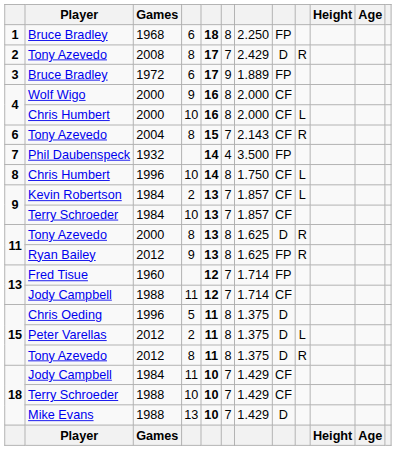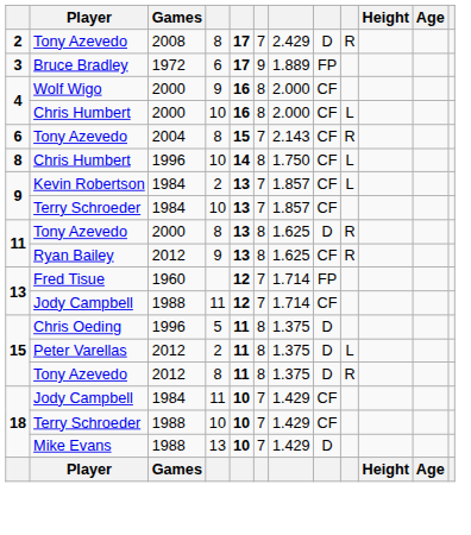 <table class="wikitable sortable" style="text-align: center; font-size: 90%; margin-left: 1em;">
 <tr>
 <th></th>
 <th>Player</th>
 <th>Games</th>
 <th></th>
 <th></th>
 <th></th>
 <th></th>
 <th></th>
 <th></th>
 <th>Height</th>
 <th>Age</th>
 <th></th>
-</tr>
-<tr>
-<td><strong>1</strong></td>
-<td style="text-align: left;" data-sort-value="Bradley, Bruce"><a href='#'>Bruce Bradley</a></td>
-<td style="text-align: left;">1968</td>
-<td>6</td>
-<td><strong>18</strong></td>
-<td>8</td>
-<td>2.250</td>
-<td>FP</td>
-<td></td>
-<td style="text-align: left;"></td>
-<td></td>
-<td style="text-align: left;"></td>
 </tr>
 <tr>
 <td><strong>2</strong></td>
 <td style="text-align: left;" data-sort-value="Azevedo, Tony"><a href='#'>Tony Azevedo</a></td>
 <td style="text-align: left;">2008 </td>
 <td>8</td>
 <td><strong>17</strong></td>
 <td>7</td>
 <td>2.429</td>
 <td>D</td>
 <td>R</td>
 <td style="text-align: left;"></td>
 <td></td>
 <td style="text-align: left;"></td>
 </tr>
 <tr>
 <td><strong>3</strong></td>
 <td style="text-align: left;" data-sort-value="Bradley, Bruce"><a href='#'>Bruce Bradley</a></td>
 <td style="text-align: left;">1972 </td>
 <td>6</td>
 <td><strong>17</strong></td>
 <td>9</td>
 <td>1.889</td>
 <td>FP</td>
 <td></td>
 <td style="text-align: left;"></td>
 <td></td>
 <td style="text-align: left;"></td>
 </tr>
 <tr>
 <td rowspan="2"><strong>4</strong></td>
 <td style="text-align: left;" data-sort-value="Wigo, Wolf"><a href='#'>Wolf Wigo</a></td>
 <td style="text-align: left;">2000</td>
 <td>9</td>
 <td><strong>16</strong></td>
 <td>8</td>
 <td>2.000</td>
 <td>CF</td>
 <td></td>
 <td style="text-align: left;"></td>
 <td></td>
 <td style="text-align: left;"></td>
 </tr>
 <tr>
 <td style="text-align: left;" data-sort-value="Humbert, Chris"><a href='#'>Chris Humbert</a></td>
 <td style="text-align: left;">2000</td>
 <td>10</td>
 <td><strong>16</strong></td>
 <td>8</td>
 <td>2.000</td>
 <td>CF</td>
 <td>L</td>
 <td style="text-align: left;"></td>
 <td></td>
 <td style="text-align: left;"></td>
 </tr>
 <tr>
 <td><strong>6</strong></td>
 <td style="text-align: left;" data-sort-value="Azevedo, Tony"><a href='#'>Tony Azevedo</a></td>
 <td style="text-align: left;">2004</td>
 <td>8</td>
 <td><strong>15</strong></td>
 <td>7</td>
 <td>2.143</td>
 <td>CF</td>
 <td>R</td>
 <td style="text-align: left;"></td>
 <td></td>
 <td style="text-align: left;"></td>
 </tr>
 <tr>
-<td><strong>7</strong></td>
-<td style="text-align: left;" data-sort-value="Daubenspeck, Phil"><a href='#'>Phil Daubenspeck</a></td>
-<td style="text-align: left;">1932 </td>
-<td></td>
-<td><strong>14</strong></td>
-<td>4</td>
-<td>3.500</td>
-<td>FP</td>
-<td></td>
-<td style="text-align: left;"></td>
-<td></td>
-<td style="text-align: left;"></td>
-</tr>
-<tr>
 <td><strong>8</strong></td>
 <td style="text-align: left;" data-sort-value="Humbert, Chris"><a href='#'>Chris Humbert</a></td>
 <td style="text-align: left;">1996</td>
 <td>10</td>
 <td><strong>14</strong></td>
 <td>8</td>
 <td>1.750</td>
 <td>CF</td>
 <td>L</td>
 <td style="text-align: left;"></td>
 <td></td>
 <td style="text-align: left;"></td>
 </tr>
 <tr>
 <td rowspan="2"><strong>9</strong></td>
 <td style="text-align: left;" data-sort-value="Robertson, Kevin"><a href='#'>Kevin Robertson</a></td>
 <td style="text-align: left;">1984 </td>
 <td>2</td>
 <td><strong>13</strong></td>
 <td>7</td>
 <td>1.857</td>
 <td>CF</td>
 <td>L</td>
 <td style="text-align: left;"></td>
 <td></td>
 <td style="text-align: left;"></td>
 </tr>
 <tr>
 <td style="text-align: left;" data-sort-value="Schroeder, Terry"><a href='#'>Terry Schroeder</a></td>
 <td style="text-align: left;">1984 </td>
 <td>10</td>
 <td><strong>13</strong></td>
 <td>7</td>
 <td>1.857</td>
 <td>CF</td>
 <td></td>
 <td style="text-align: left;"></td>
 <td></td>
 <td style="text-align: left;"></td>
 </tr>
 <tr>
 <td rowspan="2"><strong>11</strong></td>
 <td style="text-align: left;" data-sort-value="Azevedo, Tony"><a href='#'>Tony Azevedo</a></td>
 <td style="text-align: left;">2000</td>
 <td>8</td>
 <td><strong>13</strong></td>
 <td>8</td>
 <td>1.625</td>
 <td>D</td>
 <td>R</td>
 <td style="text-align: left;"></td>
 <td></td>
 <td style="text-align: left;"></td>
 </tr>
 <tr>
 <td style="text-align: left;" data-sort-value="Bailey, Ryan"><a href='#'>Ryan Bailey</a></td>
 <td style="text-align: left;">2012</td>
 <td>9</td>
 <td><strong>13</strong></td>
 <td>8</td>
 <td>1.625</td>
-<td>FP</td>
+<td>CF</td>
 <td>R</td>
 <td style="text-align: left;"></td>
 <td></td>
 <td style="text-align: left;"></td>
 </tr>
 <tr>
 <td rowspan="2"><strong>13</strong></td>
 <td style="text-align: left;" data-sort-value="Tisue, Fred"><a href='#'>Fred Tisue</a></td>
 <td style="text-align: left;">1960</td>
 <td></td>
 <td><strong>12</strong></td>
 <td>7</td>
 <td>1.714</td>
 <td>FP</td>
 <td></td>
 <td style="text-align: left;"></td>
 <td></td>
 <td style="text-align: left;"></td>
 </tr>
 <tr>
 <td style="text-align: left;" data-sort-value="Campbell, Jody"><a href='#'>Jody Campbell</a></td>
 <td style="text-align: left;">1988 </td>
 <td>11</td>
 <td><strong>12</strong></td>
 <td>7</td>
 <td>1.714</td>
 <td>CF</td>
 <td></td>
 <td style="text-align: left;"></td>
 <td></td>
 <td style="text-align: left;"></td>
 </tr>
 <tr>
 <td rowspan="3"><strong>15</strong></td>
 <td style="text-align: left;" data-sort-value="Oeding, Chris"><a href='#'>Chris Oeding</a></td>
 <td style="text-align: left;">1996</td>
 <td>5</td>
 <td><strong>11</strong></td>
 <td>8</td>
 <td>1.375</td>
 <td>D</td>
 <td></td>
 <td style="text-align: left;"></td>
 <td></td>
 <td style="text-align: left;"></td>
 </tr>
 <tr>
 <td style="text-align: left;" data-sort-value="Varellas, Peter"><a href='#'>Peter Varellas</a></td>
 <td style="text-align: left;">2012</td>
 <td>2</td>
 <td><strong>11</strong></td>
 <td>8</td>
 <td>1.375</td>
 <td>D</td>
 <td>L</td>
 <td style="text-align: left;"></td>
 <td></td>
 <td style="text-align: left;"></td>
 </tr>
 <tr>
 <td style="text-align: left;" data-sort-value="Azevedo, Tony"><a href='#'>Tony Azevedo</a></td>
 <td style="text-align: left;">2012</td>
 <td>8</td>
 <td><strong>11</strong></td>
 <td>8</td>
 <td>1.375</td>
 <td>D</td>
 <td>R</td>
 <td style="text-align: left;"></td>
 <td></td>
 <td style="text-align: left;"></td>
 </tr>
 <tr>
 <td rowspan="3"><strong>18</strong></td>
 <td style="text-align: left;" data-sort-value="Campbell, Jody"><a href='#'>Jody Campbell</a></td>
 <td style="text-align: left;">1984 </td>
 <td>11</td>
 <td><strong>10</strong></td>
 <td>7</td>
 <td>1.429</td>
 <td>CF</td>
 <td></td>
 <td style="text-align: left;"></td>
 <td></td>
 <td style="text-align: left;"></td>
 </tr>
 <tr>
 <td style="text-align: left;" data-sort-value="Schroeder, Terry"><a href='#'>Terry Schroeder</a></td>
 <td style="text-align: left;">1988 </td>
 <td>10</td>
 <td><strong>10</strong></td>
 <td>7</td>
 <td>1.429</td>
 <td>CF</td>
 <td></td>
 <td style="text-align: left;"></td>
 <td></td>
 <td style="text-align: left;"></td>
 </tr>
 <tr>
 <td style="text-align: left;" data-sort-value="Evans, Mike"><a href='#'>Mike Evans</a></td>
 <td style="text-align: left;">1988 </td>
 <td>13</td>
 <td><strong>10</strong></td>
 <td>7</td>
 <td>1.429</td>
 <td>D</td>
 <td></td>
 <td style="text-align: left;"></td>
 <td></td>
 <td style="text-align: left;"></td>
 </tr>
 <tr>
 <th></th>
 <th>Player</th>
 <th>Games</th>
 <th></th>
 <th></th>
 <th></th>
 <th></th>
 <th></th>
 <th></th>
 <th>Height</th>
 <th>Age</th>
 <th></th>
 </tr>
 </table>
